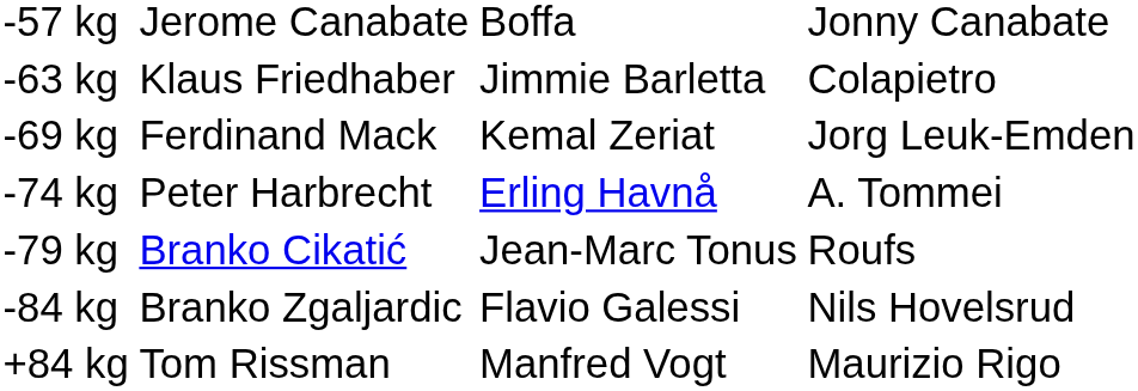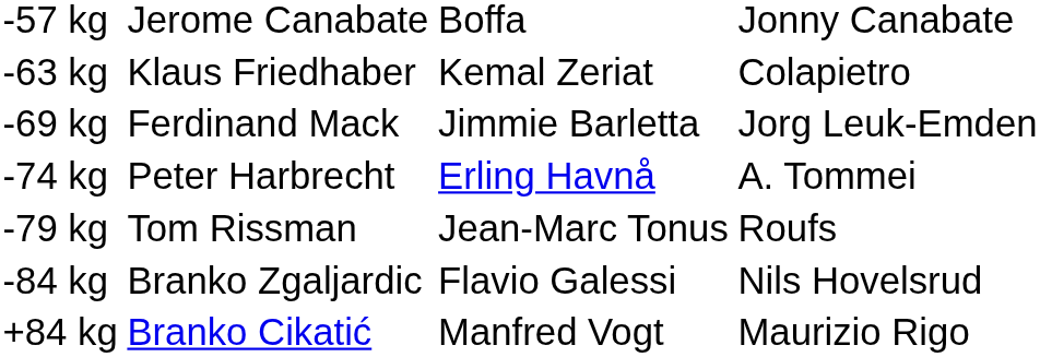 <table>
 <tr>
 <td>-57 kg</td>
 <td>Jerome Canabate </td>
 <td>Boffa </td>
 <td>Jonny Canabate </td>
 </tr>
 <tr>
 <td>-63 kg</td>
 <td>Klaus Friedhaber </td>
-<td>Jimmie Barletta </td>
+<td>Kemal Zeriat </td>
 <td>Colapietro </td>
 </tr>
 <tr>
 <td>-69 kg</td>
 <td>Ferdinand Mack </td>
-<td>Kemal Zeriat </td>
+<td>Jimmie Barletta </td>
 <td>Jorg Leuk-Emden </td>
 </tr>
 <tr>
 <td>-74 kg</td>
 <td>Peter Harbrecht </td>
 <td><a href='#'>Erling Havnå</a> </td>
 <td>A. Tommei </td>
 </tr>
 <tr>
 <td>-79 kg</td>
-<td><a href='#'>Branko Cikatić</a> </td>
+<td>Tom Rissman </td>
 <td>Jean-Marc Tonus </td>
 <td>Roufs </td>
 </tr>
 <tr>
 <td>-84 kg</td>
 <td>Branko Zgaljardic </td>
 <td>Flavio Galessi </td>
 <td>Nils Hovelsrud </td>
 </tr>
 <tr>
 <td>+84 kg</td>
-<td>Tom Rissman </td>
+<td><a href='#'>Branko Cikatić</a> </td>
 <td>Manfred Vogt </td>
 <td>Maurizio Rigo </td>
 </tr>
 <tr>
 </tr>
 </table>
